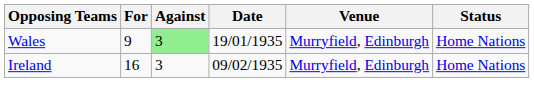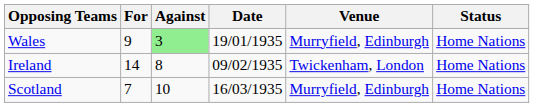 <table class="wikitable">
 <tr>
 <th>Opposing Teams</th>
 <th>For</th>
 <th>Against</th>
 <th>Date</th>
 <th>Venue</th>
 <th>Status</th>
 </tr>
 <tr>
 <td><a href='#'>Wales</a></td>
 <td>9</td>
 <td style="background: lightgreen;">3</td>
 <td>19/01/1935</td>
 <td><a href='#'>Murryfield</a>, <a href='#'>Edinburgh</a></td>
 <td><a href='#'>Home Nations</a></td>
 </tr>
 <tr>
 <td><a href='#'>Ireland</a></td>
-<td>16</td>
-<td>3</td>
+<td>14</td>
+<td>8</td>
 <td>09/02/1935</td>
+<td><a href='#'>Twickenham</a>, <a href='#'>London</a></td>
+<td><a href='#'>Home Nations</a></td>
+</tr>
+<tr>
+<td><a href='#'>Scotland</a></td>
+<td>7</td>
+<td>10</td>
+<td>16/03/1935</td>
 <td><a href='#'>Murryfield</a>, <a href='#'>Edinburgh</a></td>
 <td><a href='#'>Home Nations</a></td>
 </tr>
 </table>
